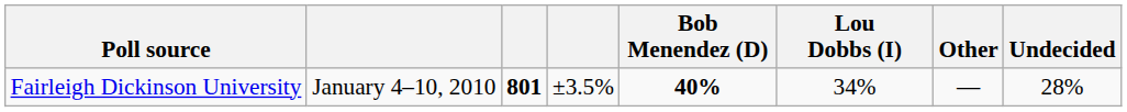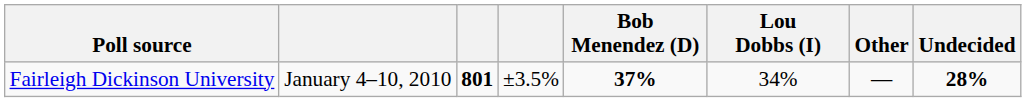 <table class="wikitable" style="text-align:center">
 <tr valign= bottom>
 <th>Poll source</th>
 <th></th>
 <th></th>
 <th></th>
 <th style="width:100px;">Bob<br>Menendez (D)</th>
 <th style="width:100px;">Lou<br>Dobbs (I)</th>
 <th>Other</th>
 <th>Undecided</th>
 </tr>
 <tr>
 <td align=left><a href='#'>Fairleigh Dickinson University</a></td>
 <td>January 4–10, 2010</td>
 <td><strong>801</strong></td>
 <td>±3.5%</td>
-<td><strong>40%</strong></td>
+<td><strong>37%</strong></td>
 <td>34%</td>
 <td>—</td>
-<td>28%</td>
+<td><strong>28%</strong></td>
 </tr>
 </table>
